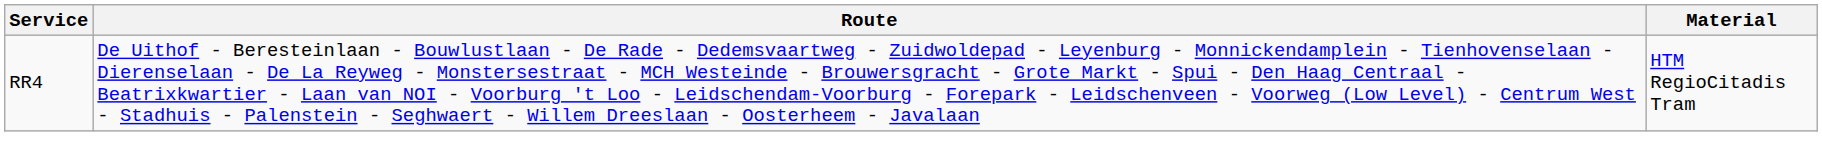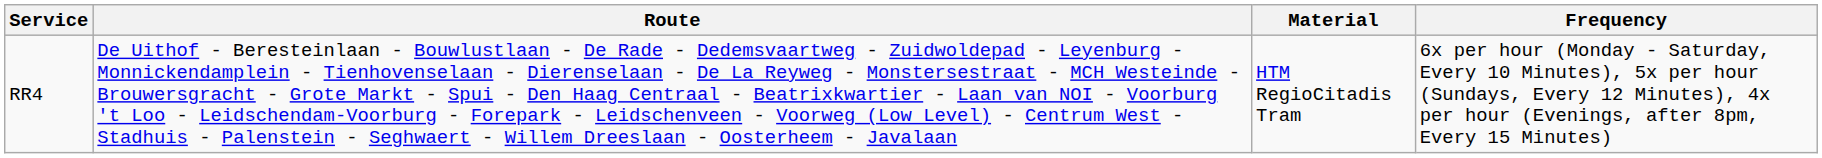 <table class="wikitable vatop">
 <tr>
 <th>Service</th>
 <th>Route</th>
 <th>Material</th>
+<th>Frequency</th>
 </tr>
 <tr>
 <td>RR4</td>
 <td><a href='#'>De Uithof</a> - Beresteinlaan - <a href='#'>Bouwlustlaan</a> - <a href='#'>De Rade</a> - <a href='#'>Dedemsvaartweg</a> - <a href='#'>Zuidwoldepad</a> - <a href='#'>Leyenburg</a> - <a href='#'>Monnickendamplein</a> - <a href='#'>Tienhovenselaan</a> - <a href='#'>Dierenselaan</a> - <a href='#'>De La Reyweg</a> - <a href='#'>Monstersestraat</a> - <a href='#'>MCH Westeinde</a> - <a href='#'>Brouwersgracht</a> - <a href='#'>Grote Markt</a> - <a href='#'>Spui</a> - <a href='#'>Den Haag Centraal</a> - <a href='#'>Beatrixkwartier</a> - <a href='#'>Laan van NOI</a> - <a href='#'>Voorburg 't Loo</a> - <a href='#'>Leidschendam-Voorburg</a> - <a href='#'>Forepark</a> - <a href='#'>Leidschenveen</a> - <a href='#'>Voorweg (Low Level)</a> - <a href='#'>Centrum West</a> - <a href='#'>Stadhuis</a> - <a href='#'>Palenstein</a> - <a href='#'>Seghwaert</a> - <a href='#'>Willem Dreeslaan</a> - <a href='#'>Oosterheem</a> - <a href='#'>Javalaan</a></td>
 <td><a href='#'>HTM</a> RegioCitadis Tram</td>
+<td>6x per hour (Monday - Saturday, Every 10 Minutes), 5x per hour (Sundays, Every 12 Minutes), 4x per hour (Evenings, after 8pm, Every 15 Minutes)</td>
 </tr>
 </table>
